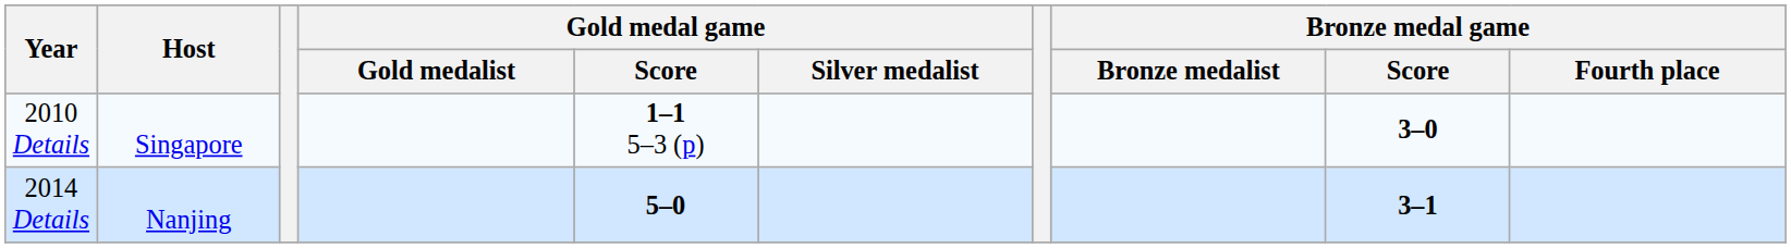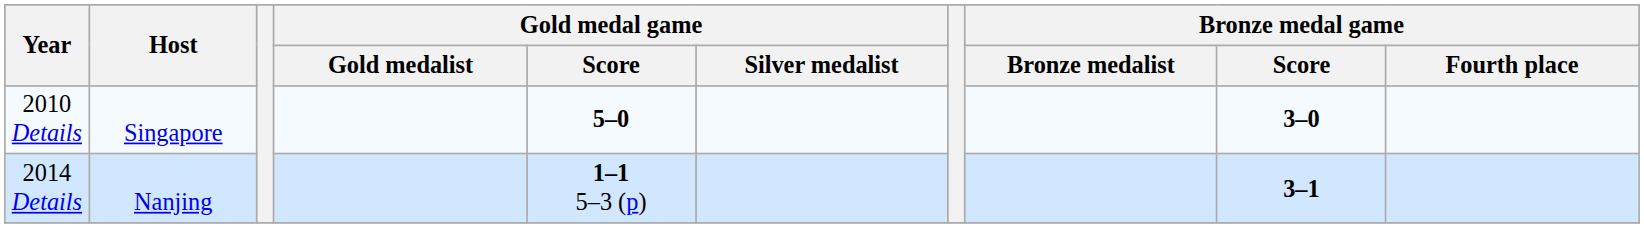 <table class="wikitable" border=1 style="border-collapse:collapse; font-size:90%; text-align:center;" cellpadding=3 cellspacing=0>
 <tr bgcolor=#C1D8FF>
 <th rowspan=2 width=5%>Year</th>
 <th rowspan=2 width=10%>Host</th>
 <th width=1% rowspan=4 bgcolor=ffffff></th>
 <th colspan=3>Gold medal game</th>
 <th width=1% rowspan=4 bgcolor=ffffff></th>
 <th colspan=3>Bronze medal game</th>
 </tr>
 <tr bgcolor=#EFEFEF>
 <th width=15%>Gold medalist</th>
 <th width=10%>Score</th>
 <th width=15%>Silver medalist</th>
 <th width=15%>Bronze medalist</th>
 <th width=10%>Score</th>
 <th width=15%>Fourth place</th>
 </tr>
 <tr bgcolor=#F5FAFF>
 <td>2010<br><em><a href='#'>Details</a></em></td>
 <td><br><a href='#'>Singapore</a></td>
 <td><strong></strong></td>
-<td><strong>1–1</strong><br>5–3 (<a href='#'>p</a>)</td>
+<td><strong>5–0</strong></td>
 <td></td>
 <td></td>
 <td><strong>3–0</strong></td>
 <td></td>
 </tr>
 <tr bgcolor=#D0E7FF>
 <td>2014<br><em><a href='#'>Details</a></em></td>
 <td><br><a href='#'>Nanjing</a></td>
 <td><strong></strong></td>
-<td><strong>5–0</strong></td>
+<td><strong>1–1</strong><br>5–3 (<a href='#'>p</a>)</td>
 <td></td>
 <td></td>
 <td><strong>3–1</strong></td>
 <td></td>
 </tr>
 </table>
